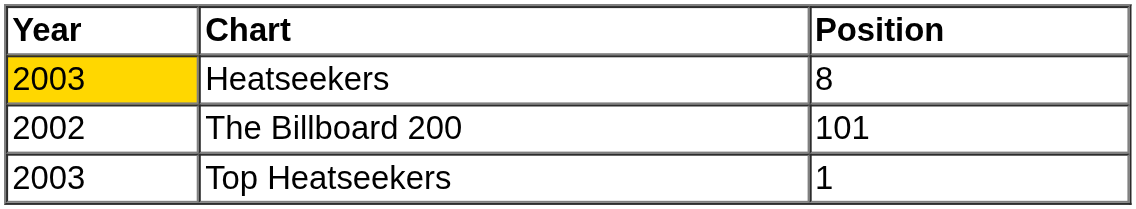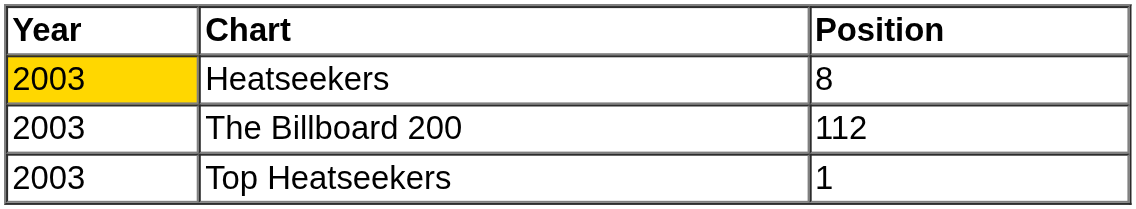 <table border=1 cellspacing=0 cellpadding=2 width="550">
 <tr>
 <th align="left" valign="top">Year</th>
 <th align="left" valign="top">Chart</th>
 <th align="left" valign="top">Position</th>
 </tr>
 <tr>
 <td align="left" valign="top" style="background: gold;">2003</td>
 <td align="left" valign="top">Heatseekers</td>
 <td align="left" valign="top">8</td>
 </tr>
 <tr>
-<td align="left" valign="top">2002</td>
+<td align="left" valign="top">2003</td>
 <td align="left" valign="top">The Billboard 200</td>
-<td align="left" valign="top">101</td>
+<td align="left" valign="top">112</td>
 </tr>
 <tr>
 <td align="left" valign="top">2003</td>
 <td align="left" valign="top">Top Heatseekers</td>
 <td align="left" valign="top">1</td>
 </tr>
 <tr>
 </tr>
 </table>
